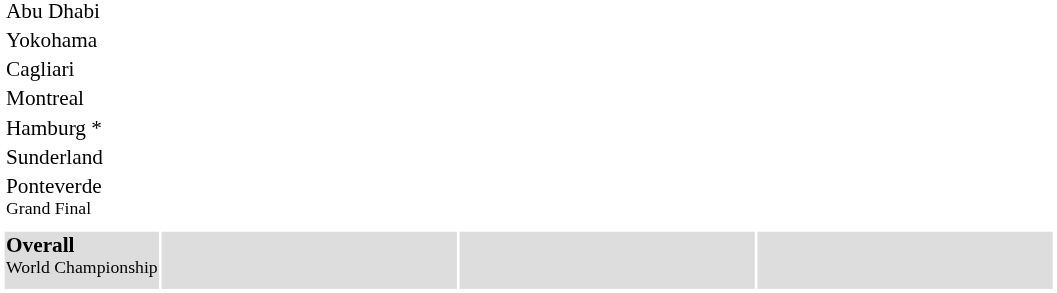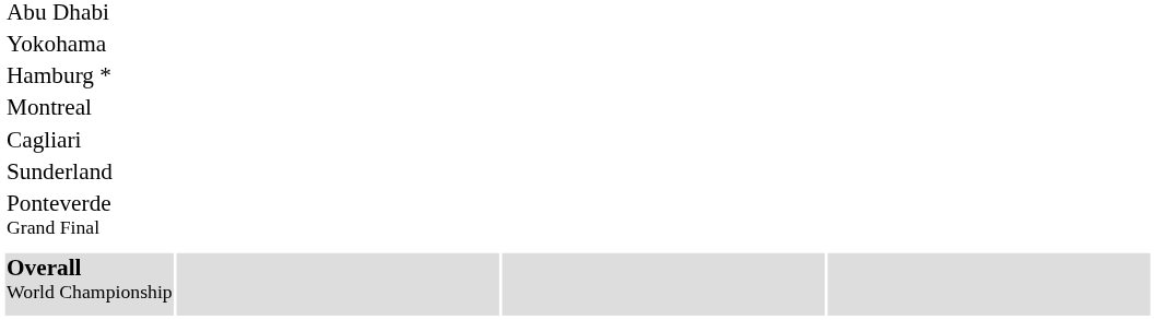 <table>
 <tr>
 <td>Abu Dhabi</td>
 <td width=220></td>
 <td width=220></td>
 <td width=220></td>
 </tr>
 <tr>
 <td>Yokohama</td>
 <td width=220></td>
 <td width=220></td>
 <td width=220></td>
 </tr>
 <tr>
-<td>Cagliari</td>
+<td>Hamburg *</td>
 <td width=220></td>
 <td width=220></td>
 <td width=220></td>
 </tr>
 <tr>
 <td>Montreal</td>
 <td width=220></td>
 <td width=220></td>
 <td width=220></td>
 </tr>
 <tr>
-<td>Hamburg *</td>
+<td>Cagliari</td>
 <td width=220></td>
 <td width=220></td>
 <td width=220></td>
 </tr>
 <tr>
 <td>Sunderland</td>
 <td width=220></td>
 <td width=220></td>
 <td width=220></td>
 </tr>
 <tr>
 <td>Ponteverde <br><sup>Grand Final</sup></td>
 <td width=220></td>
 <td width=220></td>
 <td width=220></td>
 </tr>
 <tr bgcolor=dddddd>
 <td align=left><strong>Overall</strong> <br><sup>World Championship</sup></td>
 <td align=left width=220><strong></strong></td>
 <td align=left width=220><strong></strong></td>
 <td align=left width=220><strong></strong></td>
 </tr>
 <tr>
 </tr>
 </table>
